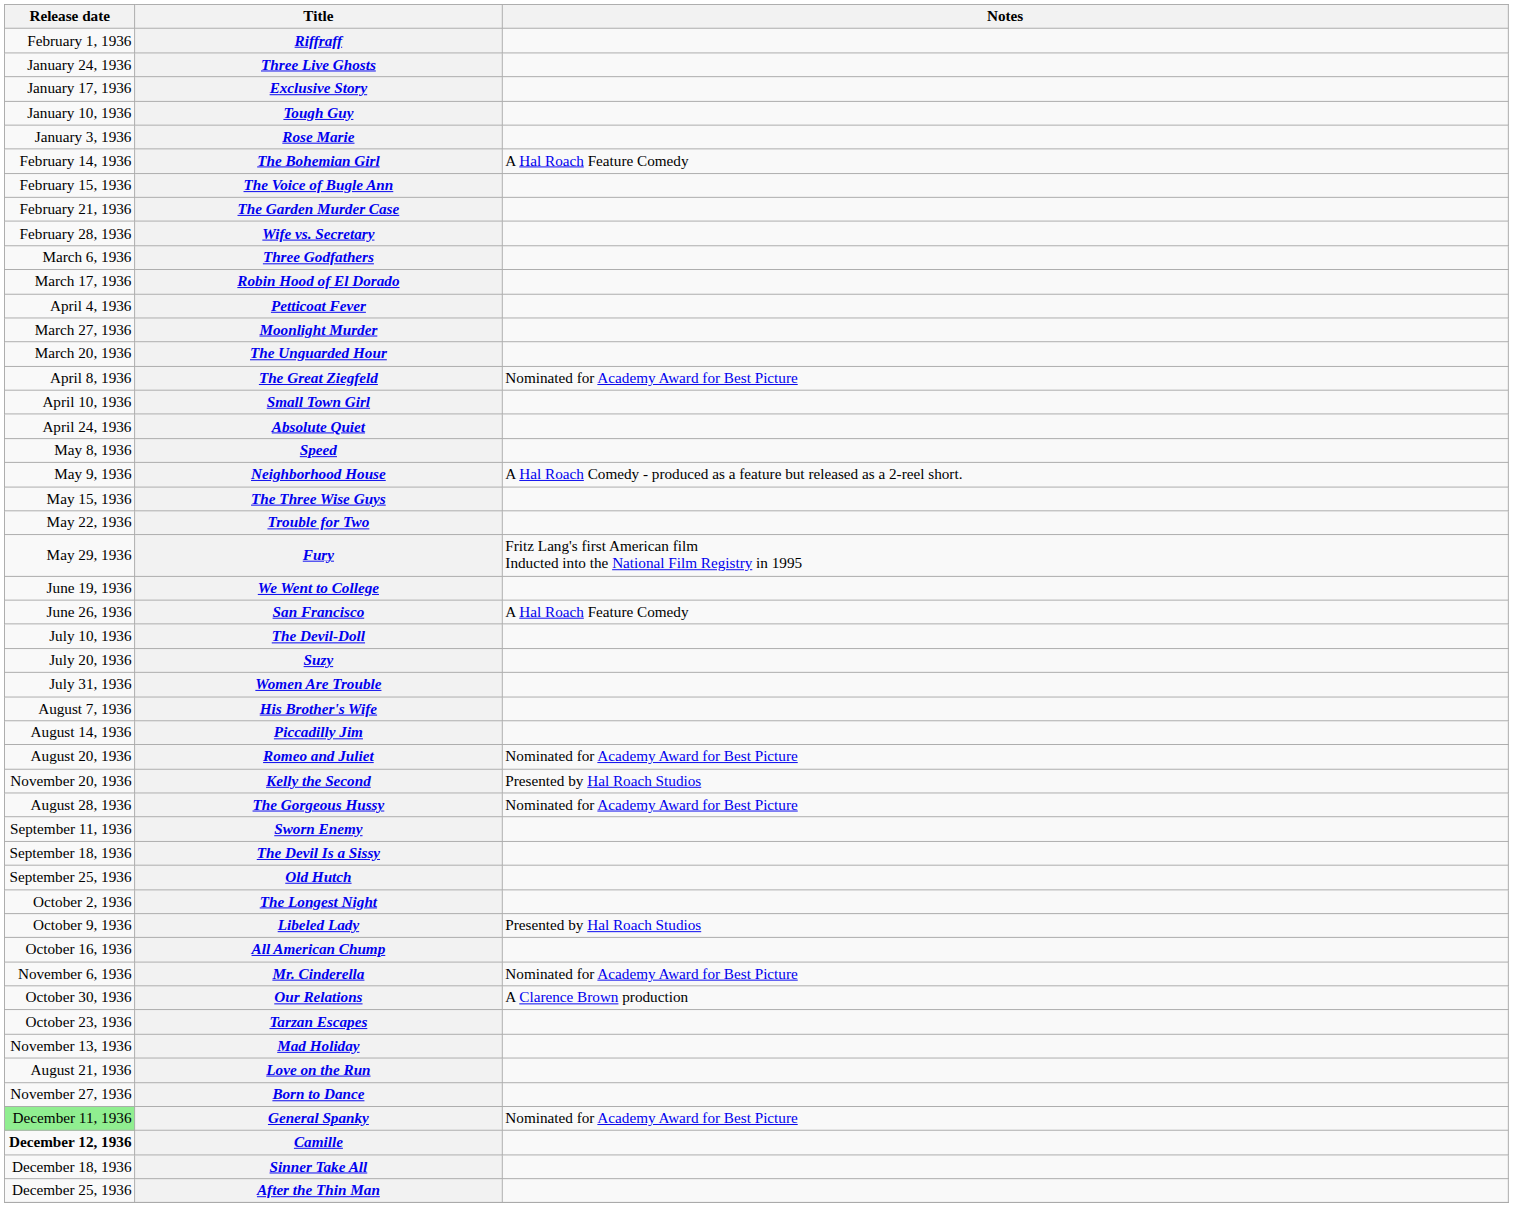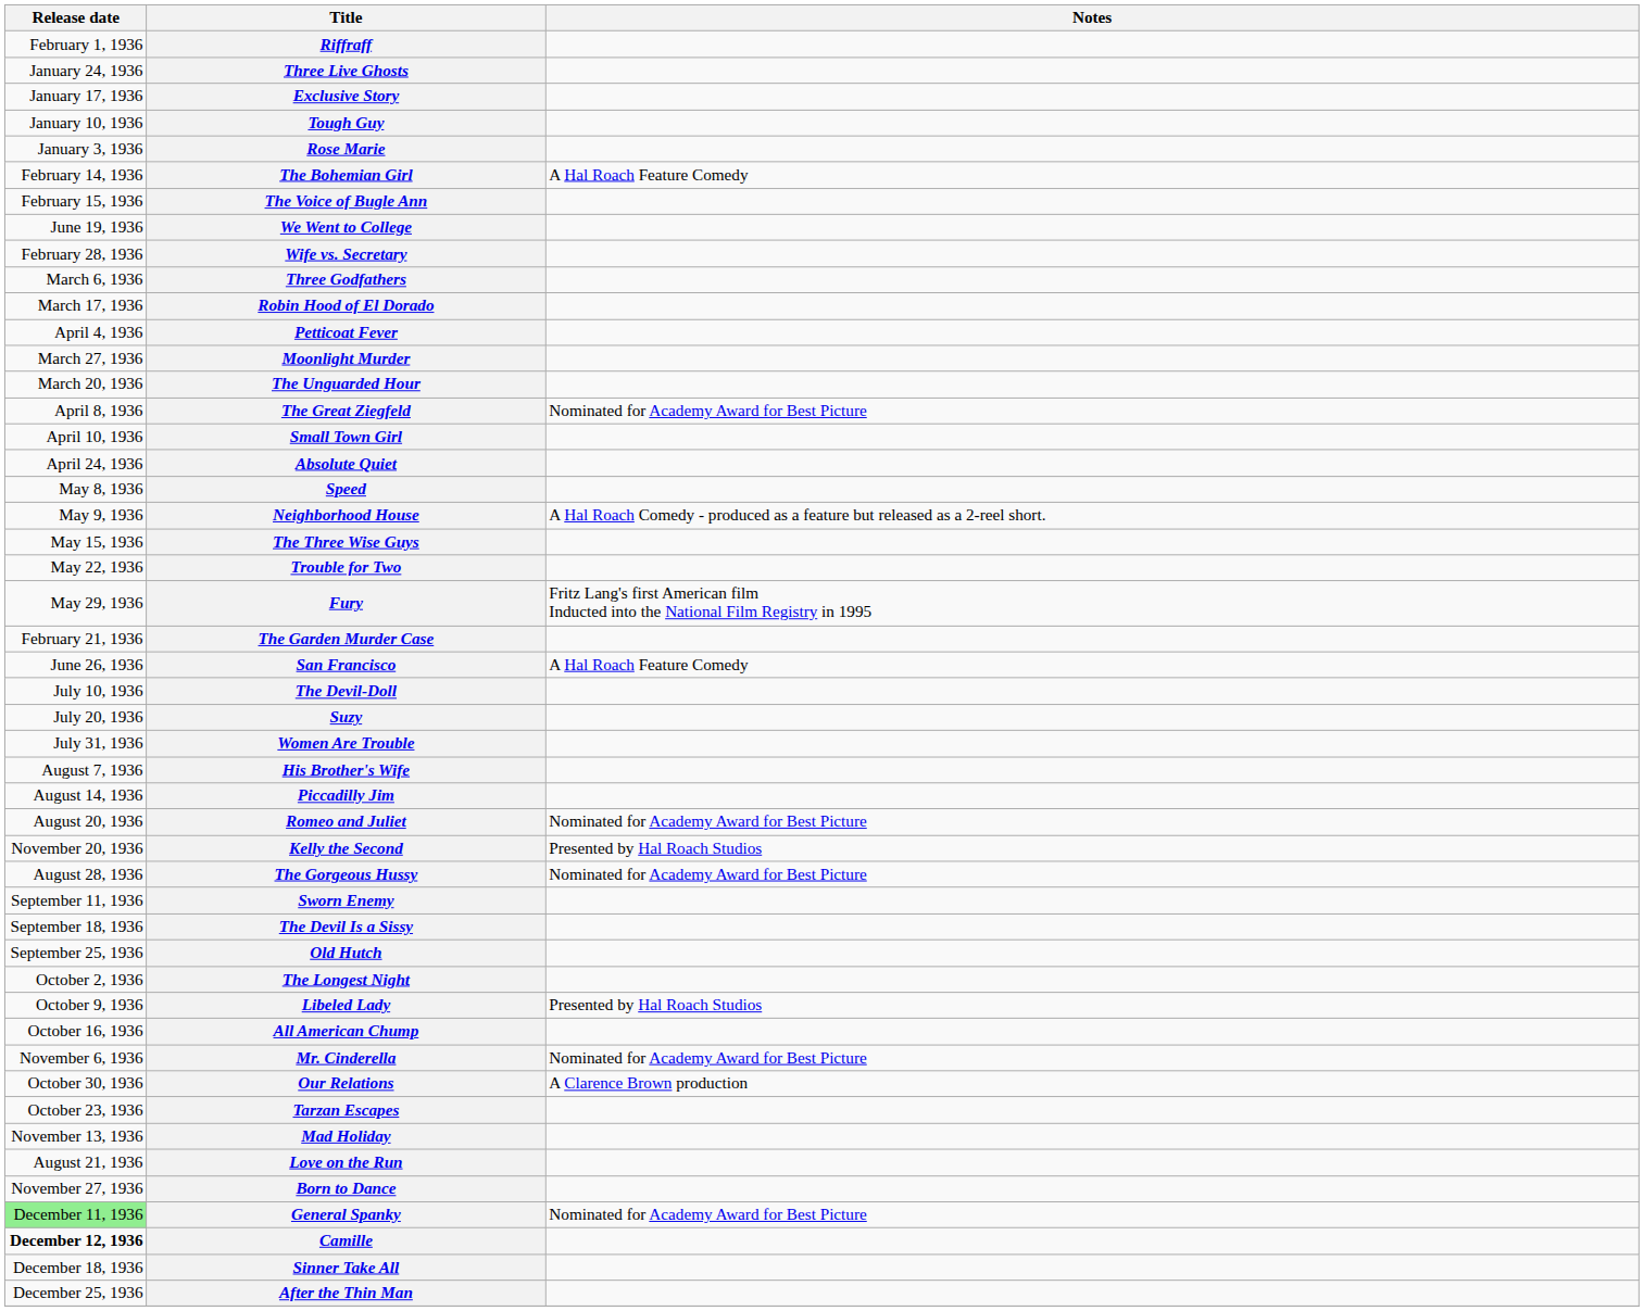 <table class="wikitable sortable" style="width:100%;">
 <tr>
 <th scope="col" style="width:130px;">Release date</th>
 <th>Title</th>
 <th>Notes</th>
 </tr>
 <tr>
 <td style="text-align:right;">February 1, 1936</td>
 <th scope="row"><em><a href='#'>Riffraff</a></em></th>
 <td></td>
 </tr>
 <tr>
 <td style="text-align:right;">January 24, 1936</td>
 <th scope="row"><em><a href='#'>Three Live Ghosts</a></em></th>
 <td></td>
 </tr>
 <tr>
 <td style="text-align:right;">January 17, 1936</td>
 <th scope="row"><em><a href='#'>Exclusive Story</a></em></th>
 <td></td>
 </tr>
 <tr>
 <td style="text-align:right;">January 10, 1936</td>
 <th scope="row"><em><a href='#'>Tough Guy</a></em></th>
 <td></td>
 </tr>
 <tr>
 <td style="text-align:right;">January 3, 1936</td>
 <th scope="row"><em><a href='#'>Rose Marie</a></em></th>
 <td></td>
 </tr>
 <tr>
 <td style="text-align:right;">February 14, 1936</td>
 <th scope="row"><em><a href='#'>The Bohemian Girl</a></em></th>
 <td>A <a href='#'>Hal Roach</a> Feature Comedy</td>
 </tr>
 <tr>
 <td style="text-align:right;">February 15, 1936</td>
 <th scope="row"><em><a href='#'>The Voice of Bugle Ann</a></em></th>
 <td></td>
 </tr>
 <tr>
-<td style="text-align:right;">February 21, 1936</td>
-<th scope="row"><em><a href='#'>The Garden Murder Case</a></em></th>
+<td style="text-align:right;">June 19, 1936</td>
+<th scope="row"><em><a href='#'>We Went to College</a></em></th>
 <td></td>
 </tr>
 <tr>
 <td style="text-align:right;">February 28, 1936</td>
 <th scope="row"><em><a href='#'>Wife vs. Secretary</a></em></th>
 <td></td>
 </tr>
 <tr>
 <td style="text-align:right;">March 6, 1936</td>
 <th scope="row"><em><a href='#'>Three Godfathers</a></em></th>
 <td></td>
 </tr>
 <tr>
 <td style="text-align:right;">March 17, 1936</td>
 <th scope="row"><em><a href='#'>Robin Hood of El Dorado</a></em></th>
 <td></td>
 </tr>
 <tr>
 <td style="text-align:right;">April 4, 1936</td>
 <th scope="row"><em><a href='#'>Petticoat Fever</a></em></th>
 <td></td>
 </tr>
 <tr>
 <td style="text-align:right;">March 27, 1936</td>
 <th scope="row"><em><a href='#'>Moonlight Murder</a></em></th>
 <td></td>
 </tr>
 <tr>
 <td style="text-align:right;">March 20, 1936</td>
 <th scope="row"><em><a href='#'>The Unguarded Hour</a></em></th>
 <td></td>
 </tr>
 <tr>
 <td style="text-align:right;">April 8, 1936</td>
 <th scope="row"><em><a href='#'>The Great Ziegfeld</a></em></th>
 <td>Nominated for <a href='#'>Academy Award for Best Picture</a></td>
 </tr>
 <tr>
 <td style="text-align:right;">April 10, 1936</td>
 <th scope="row"><em><a href='#'>Small Town Girl</a></em></th>
 <td></td>
 </tr>
 <tr>
 <td style="text-align:right;">April 24, 1936</td>
 <th scope="row"><em><a href='#'>Absolute Quiet</a></em></th>
 <td></td>
 </tr>
 <tr>
 <td style="text-align:right;">May 8, 1936</td>
 <th scope="row"><em><a href='#'>Speed</a></em></th>
 <td></td>
 </tr>
 <tr>
 <td style="text-align:right;">May 9, 1936</td>
 <th scope="row"><em><a href='#'>Neighborhood House</a></em></th>
 <td>A <a href='#'>Hal Roach</a> Comedy - produced as a feature but released as a 2-reel short.</td>
 </tr>
 <tr>
 <td style="text-align:right;">May 15, 1936</td>
 <th scope="row"><em><a href='#'>The Three Wise Guys</a></em></th>
 <td></td>
 </tr>
 <tr>
 <td style="text-align:right;">May 22, 1936</td>
 <th scope="row"><em><a href='#'>Trouble for Two</a></em></th>
 <td></td>
 </tr>
 <tr>
 <td style="text-align:right;">May 29, 1936</td>
 <th scope="row"><em><a href='#'>Fury</a></em></th>
 <td>Fritz Lang's first American film<br>Inducted into the <a href='#'>National Film Registry</a> in 1995</td>
 </tr>
 <tr>
-<td style="text-align:right;">June 19, 1936</td>
-<th scope="row"><em><a href='#'>We Went to College</a></em></th>
+<td style="text-align:right;">February 21, 1936</td>
+<th scope="row"><em><a href='#'>The Garden Murder Case</a></em></th>
 <td></td>
 </tr>
 <tr>
 <td style="text-align:right;">June 26, 1936</td>
 <th scope="row"><em><a href='#'>San Francisco</a></em></th>
 <td>A <a href='#'>Hal Roach</a> Feature Comedy</td>
 </tr>
 <tr>
 <td style="text-align:right;">July 10, 1936</td>
 <th scope="row"><em><a href='#'>The Devil-Doll</a></em></th>
 <td></td>
 </tr>
 <tr>
 <td style="text-align:right;">July 20, 1936</td>
 <th scope="row"><em><a href='#'>Suzy</a></em></th>
 <td></td>
 </tr>
 <tr>
 <td style="text-align:right;">July 31, 1936</td>
 <th scope="row"><em><a href='#'>Women Are Trouble</a></em></th>
 <td></td>
 </tr>
 <tr>
 <td style="text-align:right;">August 7, 1936</td>
 <th scope="row"><em><a href='#'>His Brother's Wife</a></em></th>
 <td></td>
 </tr>
 <tr>
 <td style="text-align:right;">August 14, 1936</td>
 <th scope="row"><em><a href='#'>Piccadilly Jim</a></em></th>
 <td></td>
 </tr>
 <tr>
 <td style="text-align:right;">August 20, 1936</td>
 <th scope="row"><em><a href='#'>Romeo and Juliet</a></em></th>
 <td>Nominated for <a href='#'>Academy Award for Best Picture</a></td>
 </tr>
 <tr>
 <td style="text-align:right;">November 20, 1936</td>
 <th scope="row"><em><a href='#'>Kelly the Second</a></em></th>
 <td>Presented by <a href='#'>Hal Roach Studios</a></td>
 </tr>
 <tr>
 <td style="text-align:right;">August 28, 1936</td>
 <th scope="row"><em><a href='#'>The Gorgeous Hussy</a></em></th>
 <td>Nominated for <a href='#'>Academy Award for Best Picture</a></td>
 </tr>
 <tr>
 <td style="text-align:right;">September 11, 1936</td>
 <th scope="row"><em><a href='#'>Sworn Enemy</a></em></th>
 <td></td>
 </tr>
 <tr>
 <td style="text-align:right;">September 18, 1936</td>
 <th scope="row"><em><a href='#'>The Devil Is a Sissy</a></em></th>
 <td></td>
 </tr>
 <tr>
 <td style="text-align:right;">September 25, 1936</td>
 <th scope="row"><em><a href='#'>Old Hutch</a></em></th>
 <td></td>
 </tr>
 <tr>
 <td style="text-align:right;">October 2, 1936</td>
 <th scope="row"><em><a href='#'>The Longest Night</a></em></th>
 <td></td>
 </tr>
 <tr>
 <td style="text-align:right;">October 9, 1936</td>
 <th scope="row"><em><a href='#'>Libeled Lady</a></em></th>
 <td>Presented by <a href='#'>Hal Roach Studios</a></td>
 </tr>
 <tr>
 <td style="text-align:right;">October 16, 1936</td>
 <th scope="row"><em><a href='#'>All American Chump</a></em></th>
 <td></td>
 </tr>
 <tr>
 <td style="text-align:right;">November 6, 1936</td>
 <th scope="row"><em><a href='#'>Mr. Cinderella</a></em></th>
 <td>Nominated for <a href='#'>Academy Award for Best Picture</a></td>
 </tr>
 <tr>
 <td style="text-align:right;">October 30, 1936</td>
 <th scope="row"><em><a href='#'>Our Relations</a></em></th>
 <td>A <a href='#'>Clarence Brown</a> production</td>
 </tr>
 <tr>
 <td style="text-align:right;">October 23, 1936</td>
 <th scope="row"><em><a href='#'>Tarzan Escapes</a></em></th>
 <td></td>
 </tr>
 <tr>
 <td style="text-align:right;">November 13, 1936</td>
 <th scope="row"><em><a href='#'>Mad Holiday</a></em></th>
 <td></td>
 </tr>
 <tr>
 <td style="text-align:right;">August 21, 1936</td>
 <th scope="row"><em><a href='#'>Love on the Run</a></em></th>
 <td></td>
 </tr>
 <tr>
 <td style="text-align:right;">November 27, 1936</td>
 <th scope="row"><em><a href='#'>Born to Dance</a></em></th>
 <td></td>
 </tr>
 <tr>
 <td style="background: lightgreen; text-align:right;">December 11, 1936</td>
 <th scope="row"><em><a href='#'>General Spanky</a></em></th>
 <td>Nominated for <a href='#'>Academy Award for Best Picture</a></td>
 </tr>
 <tr>
 <td style="text-align:right;"><strong>December 12, 1936</strong></td>
 <th scope="row"><em><a href='#'>Camille</a></em></th>
 <td></td>
 </tr>
 <tr>
 <td style="text-align:right;">December 18, 1936</td>
 <th scope="row"><em><a href='#'>Sinner Take All</a></em></th>
 <td></td>
 </tr>
 <tr>
 <td style="text-align:right;">December 25, 1936</td>
 <th scope="row"><em><a href='#'>After the Thin Man</a></em></th>
 <td></td>
 </tr>
 <tr>
 </tr>
 </table>
